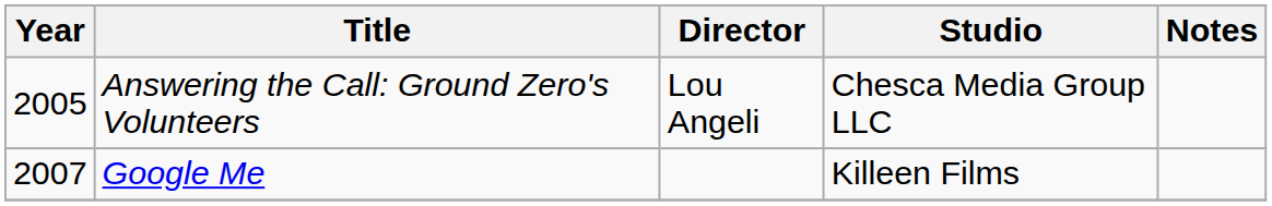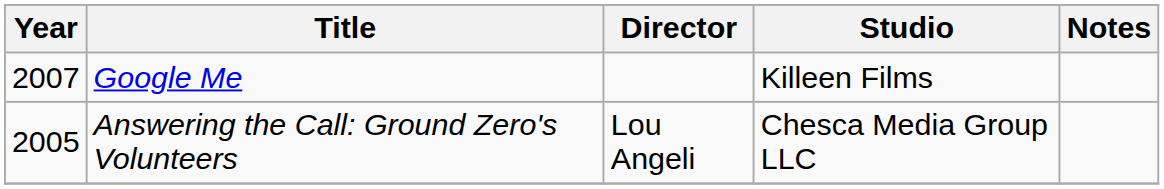 <table class="wikitable">
 <tr>
 <th>Year</th>
 <th>Title</th>
 <th>Director</th>
 <th>Studio</th>
 <th>Notes</th>
 </tr>
 <tr>
+<td>2007</td>
+<td><em><a href='#'>Google Me</a></em></td>
+<td></td>
+<td>Killeen Films</td>
+<td></td>
+</tr>
+<tr>
 <td>2005</td>
 <td><em>Answering the Call: Ground Zero's Volunteers</em></td>
 <td>Lou Angeli</td>
 <td>Chesca Media Group LLC</td>
 <td></td>
 </tr>
 <tr>
-<td>2007</td>
-<td><em><a href='#'>Google Me</a></em></td>
-<td></td>
-<td>Killeen Films</td>
-<td></td>
-</tr>
-<tr>
 </tr>
 </table>
